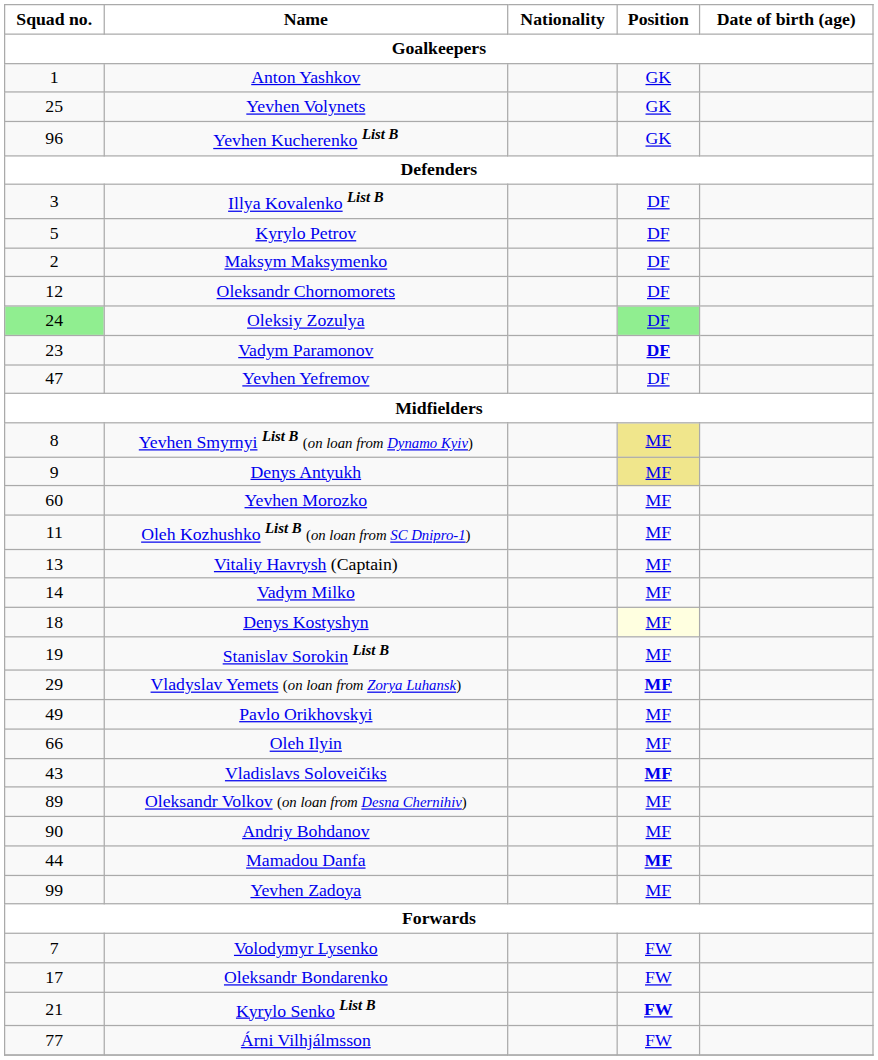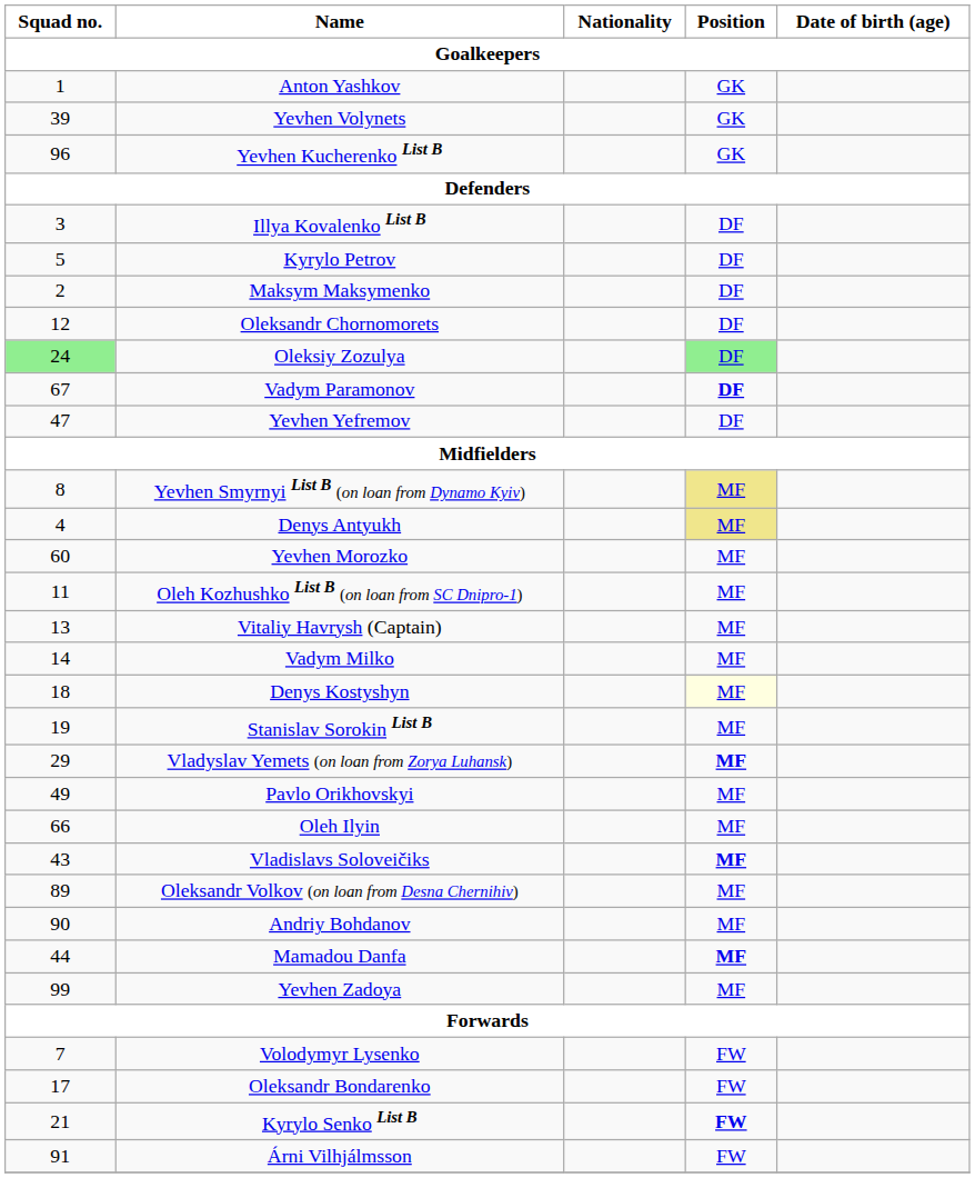 <table class="wikitable" style="text-align:center; font-size:90%; width:80%">
 <tr>
 <th style="background:white; color:black; text-align:center">Squad no.</th>
 <th style="background:white; color:black; text-align:center">Name</th>
 <th style="background:white; color:black; text-align:center">Nationality</th>
 <th style="background:white; color:black; text-align:center">Position</th>
 <th style="background:white; color:black; text-align:center">Date of birth (age)</th>
 </tr>
 <tr>
 <th colspan="6" style="background:white; color:black; text-align:center">Goalkeepers</th>
 </tr>
 <tr>
 <td>1</td>
 <td><a href='#'>Anton Yashkov</a></td>
 <td></td>
 <td><a href='#'>GK</a></td>
 <td></td>
 </tr>
 <tr>
-<td>25</td>
+<td>39</td>
 <td><a href='#'>Yevhen Volynets</a></td>
 <td></td>
 <td><a href='#'>GK</a></td>
 <td></td>
 </tr>
 <tr>
 <td>96</td>
 <td><a href='#'>Yevhen Kucherenko</a> <sup><strong><em>List B</em></strong></sup></td>
 <td></td>
 <td><a href='#'>GK</a></td>
 <td></td>
 </tr>
 <tr>
 <th colspan="6" style="background:white; color:black; text-align:center">Defenders</th>
 </tr>
 <tr>
 <td>3</td>
 <td><a href='#'>Illya Kovalenko</a> <sup><strong><em>List B</em></strong></sup></td>
 <td></td>
 <td><a href='#'>DF</a></td>
 <td></td>
 </tr>
 <tr>
 <td>5</td>
 <td><a href='#'>Kyrylo Petrov</a></td>
 <td></td>
 <td><a href='#'>DF</a></td>
 <td></td>
 </tr>
 <tr>
 <td>2</td>
 <td><a href='#'>Maksym Maksymenko</a></td>
 <td></td>
 <td><a href='#'>DF</a></td>
 <td></td>
 </tr>
 <tr>
 <td>12</td>
 <td><a href='#'>Oleksandr Chornomorets</a></td>
 <td></td>
 <td><a href='#'>DF</a></td>
 <td></td>
 </tr>
 <tr>
 <td style="background: lightgreen;">24</td>
 <td><a href='#'>Oleksiy Zozulya</a></td>
 <td></td>
 <td style="background: lightgreen;"><a href='#'>DF</a></td>
 <td></td>
 </tr>
 <tr>
-<td>23</td>
+<td>67</td>
 <td><a href='#'>Vadym Paramonov</a></td>
 <td></td>
 <td><strong><a href='#'>DF</a></strong></td>
 <td></td>
 </tr>
 <tr>
 <td>47</td>
 <td><a href='#'>Yevhen Yefremov</a></td>
 <td></td>
 <td><a href='#'>DF</a></td>
 <td></td>
 </tr>
 <tr>
 <th colspan="6" style="background:white; color:black;; text-align:center">Midfielders</th>
 </tr>
 <tr>
 <td>8</td>
 <td><a href='#'>Yevhen Smyrnyi</a> <sup><strong><em>List B</em></strong></sup> <small>(<em>on loan from <a href='#'>Dynamo Kyiv</a></em>)</small></td>
 <td></td>
 <td style="background: khaki;"><a href='#'>MF</a></td>
 <td></td>
 </tr>
 <tr>
-<td>9</td>
+<td>4</td>
 <td><a href='#'>Denys Antyukh</a></td>
 <td></td>
 <td style="background: khaki;"><a href='#'>MF</a></td>
 <td></td>
 </tr>
 <tr>
 <td>60</td>
 <td><a href='#'>Yevhen Morozko</a></td>
 <td></td>
 <td><a href='#'>MF</a></td>
 <td></td>
 </tr>
 <tr>
 <td>11</td>
 <td><a href='#'>Oleh Kozhushko</a> <sup><strong><em>List B</em></strong></sup> <small>(<em>on loan from <a href='#'>SC Dnipro-1</a></em>)</small></td>
 <td></td>
 <td><a href='#'>MF</a></td>
 <td></td>
 </tr>
 <tr>
 <td>13</td>
 <td><a href='#'>Vitaliy Havrysh</a> (Captain)</td>
 <td></td>
 <td><a href='#'>MF</a></td>
 <td></td>
 </tr>
 <tr>
 <td>14</td>
 <td><a href='#'>Vadym Milko</a></td>
 <td></td>
 <td><a href='#'>MF</a></td>
 <td></td>
 </tr>
 <tr>
 <td>18</td>
 <td><a href='#'>Denys Kostyshyn</a></td>
 <td></td>
 <td style="background: lightyellow;"><a href='#'>MF</a></td>
 <td></td>
 </tr>
 <tr>
 <td>19</td>
 <td><a href='#'>Stanislav Sorokin</a> <sup><strong><em>List B</em></strong></sup></td>
 <td></td>
 <td><a href='#'>MF</a></td>
 <td></td>
 </tr>
 <tr>
 <td>29</td>
 <td><a href='#'>Vladyslav Yemets</a> <small>(<em>on loan from <a href='#'>Zorya Luhansk</a></em>)</small></td>
 <td></td>
 <td><strong><a href='#'>MF</a></strong></td>
 <td></td>
 </tr>
 <tr>
 <td>49</td>
 <td><a href='#'>Pavlo Orikhovskyi</a></td>
 <td></td>
 <td><a href='#'>MF</a></td>
 <td></td>
 </tr>
 <tr>
 <td>66</td>
 <td><a href='#'>Oleh Ilyin</a></td>
 <td></td>
 <td><a href='#'>MF</a></td>
 <td></td>
 </tr>
 <tr>
 <td>43</td>
 <td><a href='#'>Vladislavs Soloveičiks</a></td>
 <td></td>
 <td><strong><a href='#'>MF</a></strong></td>
 <td></td>
 </tr>
 <tr>
 <td>89</td>
 <td><a href='#'>Oleksandr Volkov</a> <small>(<em>on loan from <a href='#'>Desna Chernihiv</a></em>)</small></td>
 <td></td>
 <td><a href='#'>MF</a></td>
 <td></td>
 </tr>
 <tr>
 <td>90</td>
 <td><a href='#'>Andriy Bohdanov</a></td>
 <td></td>
 <td><a href='#'>MF</a></td>
 <td></td>
 </tr>
 <tr>
 <td>44</td>
 <td><a href='#'>Mamadou Danfa</a></td>
 <td></td>
 <td><strong><a href='#'>MF</a></strong></td>
 <td></td>
 </tr>
 <tr>
 <td>99</td>
 <td><a href='#'>Yevhen Zadoya</a></td>
 <td></td>
 <td><a href='#'>MF</a></td>
 <td></td>
 </tr>
 <tr>
 <th colspan="7" style="background:white; color:black; text-align:center">Forwards</th>
 </tr>
 <tr>
 <td>7</td>
 <td><a href='#'>Volodymyr Lysenko</a></td>
 <td></td>
 <td><a href='#'>FW</a></td>
 <td></td>
 </tr>
 <tr>
 <td>17</td>
 <td><a href='#'>Oleksandr Bondarenko</a></td>
 <td></td>
 <td><a href='#'>FW</a></td>
 <td></td>
 </tr>
 <tr>
 <td>21</td>
 <td><a href='#'>Kyrylo Senko</a> <sup><strong><em>List B</em></strong></sup></td>
 <td></td>
 <td><strong><a href='#'>FW</a></strong></td>
 <td></td>
 </tr>
 <tr>
-<td>77</td>
+<td>91</td>
 <td><a href='#'>Árni Vilhjálmsson</a></td>
 <td></td>
 <td><a href='#'>FW</a></td>
 <td></td>
 </tr>
 <tr>
 </tr>
 </table>
